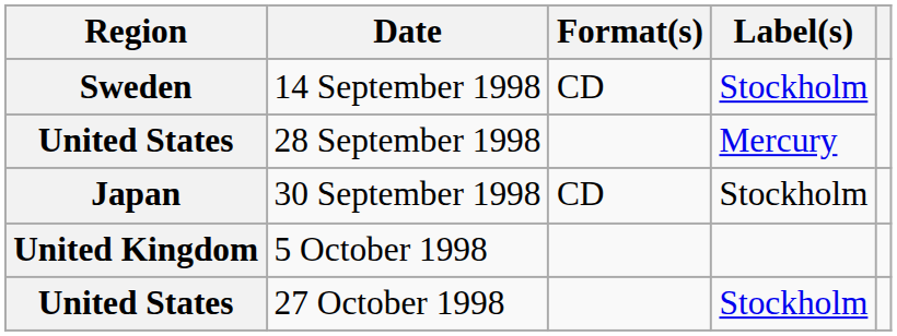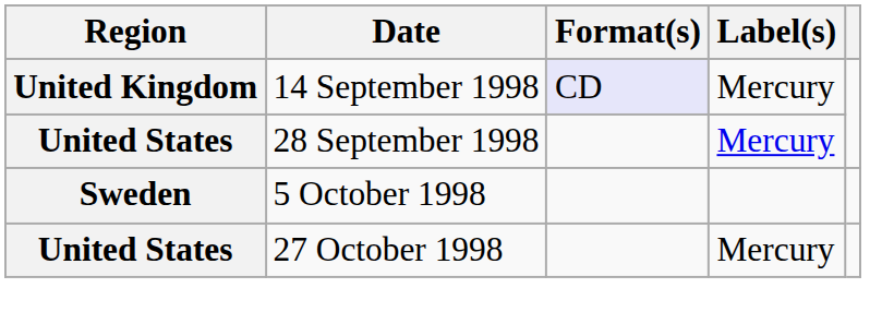 <table class="wikitable plainrowheaders">
 <tr>
 <th scope="col">Region</th>
 <th scope="col">Date</th>
 <th scope="col">Format(s)</th>
 <th scope="col">Label(s)</th>
 <th scope="col"></th>
 </tr>
 <tr>
-<th scope="row">Sweden</th>
+<th scope="row">United Kingdom</th>
 <td>14 September 1998</td>
-<td>CD</td>
-<td><a href='#'>Stockholm</a></td>
+<td style="background: lavender;">CD</td>
+<td>Mercury</td>
 <td align="center" rowspan="2"></td>
 </tr>
 <tr>
 <th scope="row">United States</th>
 <td>28 September 1998</td>
 <td></td>
 <td><a href='#'>Mercury</a></td>
 </tr>
 <tr>
-<th scope="row">Japan</th>
-<td>30 September 1998</td>
-<td>CD</td>
-<td>Stockholm</td>
-<td align="center"></td>
-</tr>
-<tr>
-<th scope="row">United Kingdom</th>
+<th scope="row">Sweden</th>
 <td>5 October 1998</td>
 <td></td>
 <td></td>
 <td align="center"></td>
 </tr>
 <tr>
 <th scope="row">United States</th>
 <td>27 October 1998</td>
 <td></td>
-<td><a href='#'>Stockholm</a></td>
+<td>Mercury</td>
 <td align="center"></td>
 </tr>
 </table>
